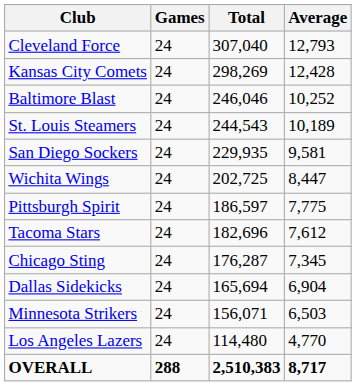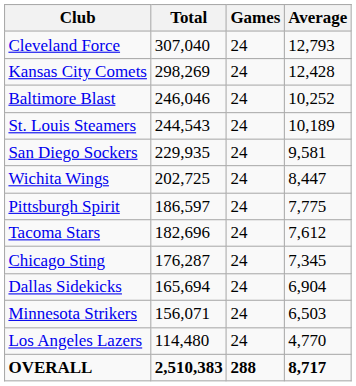 <table class="wikitable" style="font-size:100%; "text-align: center">
 <tr>
 <th>Club</th>
+<th>Total</th>
 <th>Games</th>
-<th>Total</th>
 <th>Average</th>
 </tr>
 <tr>
 <td><a href='#'>Cleveland Force</a></td>
+<td>307,040</td>
 <td>24</td>
-<td>307,040</td>
 <td>12,793</td>
 </tr>
 <tr>
 <td><a href='#'>Kansas City Comets</a></td>
+<td>298,269</td>
 <td>24</td>
-<td>298,269</td>
 <td>12,428</td>
 </tr>
 <tr>
 <td><a href='#'>Baltimore Blast</a></td>
+<td>246,046</td>
 <td>24</td>
-<td>246,046</td>
 <td>10,252</td>
 </tr>
 <tr>
 <td><a href='#'>St. Louis Steamers</a></td>
+<td>244,543</td>
 <td>24</td>
-<td>244,543</td>
 <td>10,189</td>
 </tr>
 <tr>
 <td><a href='#'>San Diego Sockers</a></td>
+<td>229,935</td>
 <td>24</td>
-<td>229,935</td>
 <td>9,581</td>
 </tr>
 <tr>
 <td><a href='#'>Wichita Wings</a></td>
+<td>202,725</td>
 <td>24</td>
-<td>202,725</td>
 <td>8,447</td>
 </tr>
 <tr>
 <td><a href='#'>Pittsburgh Spirit</a></td>
+<td>186,597</td>
 <td>24</td>
-<td>186,597</td>
 <td>7,775</td>
 </tr>
 <tr>
 <td><a href='#'>Tacoma Stars</a></td>
+<td>182,696</td>
 <td>24</td>
-<td>182,696</td>
 <td>7,612</td>
 </tr>
 <tr>
 <td><a href='#'>Chicago Sting</a></td>
+<td>176,287</td>
 <td>24</td>
-<td>176,287</td>
 <td>7,345</td>
 </tr>
 <tr>
 <td><a href='#'>Dallas Sidekicks</a></td>
+<td>165,694</td>
 <td>24</td>
-<td>165,694</td>
 <td>6,904</td>
 </tr>
 <tr>
 <td><a href='#'>Minnesota Strikers</a></td>
+<td>156,071</td>
 <td>24</td>
-<td>156,071</td>
 <td>6,503</td>
 </tr>
 <tr>
 <td><a href='#'>Los Angeles Lazers</a></td>
+<td>114,480</td>
 <td>24</td>
-<td>114,480</td>
 <td>4,770</td>
 </tr>
 <tr>
 <td><strong>OVERALL</strong></td>
+<td><strong>2,510,383</strong></td>
 <td><strong>288</strong></td>
-<td><strong>2,510,383</strong></td>
 <td><strong>8,717</strong></td>
 </tr>
 </table>
